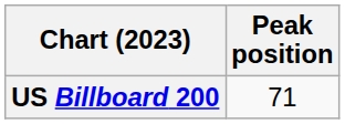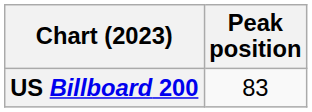 <table class="wikitable sortable plainrowheaders" style="text-align:center">
 <tr>
 <th scope="col">Chart (2023)</th>
 <th scope="col">Peak<br>position</th>
 </tr>
 <tr>
 <th scope="row">US <a href='#'><em>Billboard</em> 200</a></th>
-<td>71</td>
+<td>83</td>
 </tr>
 </table>
